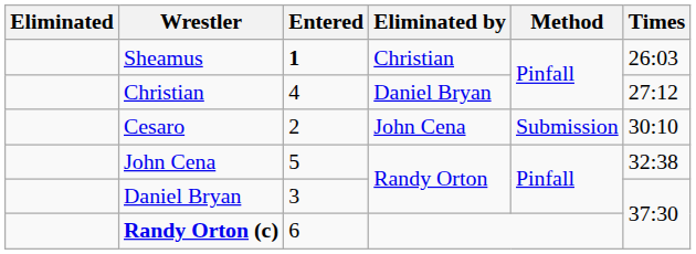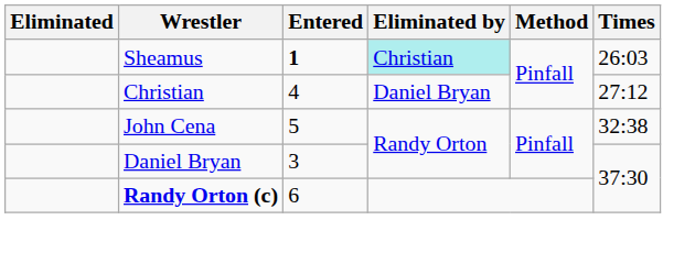 <table class="wikitable sortable">
 <tr>
 <th>Eliminated</th>
 <th>Wrestler</th>
 <th>Entered</th>
 <th>Eliminated by</th>
 <th>Method</th>
 <th>Times</th>
 </tr>
 <tr>
 <td></td>
 <td><a href='#'>Sheamus</a></td>
 <td><strong>1</strong></td>
-<td><a href='#'>Christian</a></td>
+<td style="background: paleturquoise;"><a href='#'>Christian</a></td>
 <td rowspan=2><a href='#'>Pinfall</a></td>
 <td>26:03</td>
 </tr>
 <tr>
 <td></td>
 <td><a href='#'>Christian</a></td>
 <td>4</td>
 <td><a href='#'>Daniel Bryan</a></td>
 <td>27:12</td>
-</tr>
-<tr>
-<td></td>
-<td><a href='#'>Cesaro</a></td>
-<td>2</td>
-<td><a href='#'>John Cena</a></td>
-<td><a href='#'>Submission</a></td>
-<td>30:10</td>
 </tr>
 <tr>
 <td></td>
 <td><a href='#'>John Cena</a></td>
 <td>5</td>
 <td rowspan=2><a href='#'>Randy Orton</a></td>
 <td rowspan=2><a href='#'>Pinfall</a></td>
 <td>32:38</td>
 </tr>
 <tr>
 <td></td>
 <td><a href='#'>Daniel Bryan</a></td>
 <td>3</td>
 <td rowspan=2>37:30</td>
 </tr>
 <tr>
 <td></td>
 <td><strong><a href='#'>Randy Orton</a> (c)</strong></td>
 <td>6</td>
 <td colspan="2"></td>
 </tr>
 </table>
